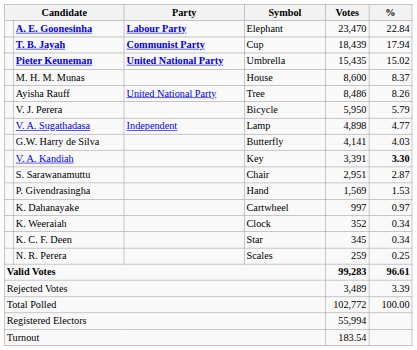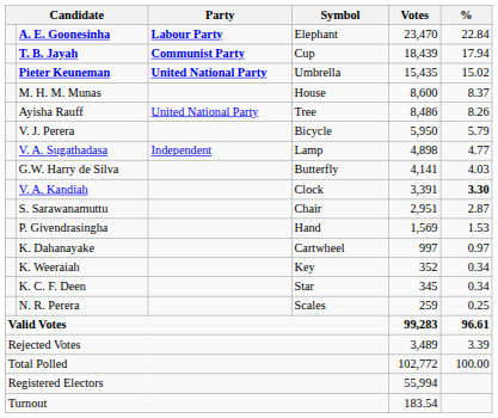 <table class="wikitable" border="1" style="text-align:right;">
 <tr>
 <th align=left colspan=2 width="180">Candidate</th>
 <th align=left width="180">Party</th>
 <th align=left width="120">Symbol</th>
 <th align=left width="60">Votes</th>
 <th align=left width="60">%</th>
 </tr>
 <tr>
 <td bgcolor=> </td>
 <td align=left><strong><a href='#'>A. E. Goonesinha</a></strong></td>
 <td align=left><strong><a href='#'>Labour Party</a></strong></td>
 <td align=left>Elephant</td>
 <td align=right>23,470</td>
 <td align=right>22.84</td>
 </tr>
 <tr>
 <td bgcolor=> </td>
 <td align=left><strong><a href='#'>T. B. Jayah</a></strong></td>
 <td align=left><strong><a href='#'>Communist Party</a></strong></td>
 <td align=left>Cup</td>
 <td align=right>18,439</td>
 <td align=right>17.94</td>
 </tr>
 <tr>
 <td bgcolor=> </td>
 <td align=left><strong><a href='#'>Pieter Keuneman</a></strong></td>
 <td align=left><strong><a href='#'>United National Party</a></strong></td>
 <td align=left>Umbrella</td>
 <td align=right>15,435</td>
 <td align=right>15.02</td>
 </tr>
 <tr>
 <td></td>
 <td align=left>M. H. M. Munas</td>
 <td></td>
 <td align=left>House</td>
 <td align=right>8,600</td>
 <td align=right>8.37</td>
 </tr>
 <tr>
 <td bgcolor=> </td>
 <td align=left>Ayisha Rauff</td>
 <td align=left><a href='#'>United National Party</a></td>
 <td align=left>Tree</td>
 <td align=right>8,486</td>
 <td align=right>8.26</td>
 </tr>
 <tr>
 <td></td>
 <td align=left>V. J. Perera</td>
 <td></td>
 <td align=left>Bicycle</td>
 <td align=right>5,950</td>
 <td align=right>5.79</td>
 </tr>
 <tr>
 <td bgcolor=> </td>
 <td align=left><a href='#'>V. A. Sugathadasa</a></td>
 <td align=left><a href='#'>Independent</a></td>
 <td align=left>Lamp</td>
 <td align=right>4,898</td>
 <td align=right>4.77</td>
 </tr>
 <tr>
 <td></td>
 <td align=left>G.W. Harry de Silva</td>
 <td></td>
 <td align=left>Butterfly</td>
 <td align=right>4,141</td>
 <td align=right>4.03</td>
 </tr>
 <tr>
 <td></td>
 <td align=left><a href='#'>V. A. Kandiah</a></td>
 <td></td>
-<td align=left>Key</td>
+<td align=left>Clock</td>
 <td align=right>3,391</td>
 <td align=right><strong>3.30</strong></td>
 </tr>
 <tr>
 <td></td>
 <td align=left>S. Sarawanamuttu</td>
 <td></td>
 <td align=left>Chair</td>
 <td align=right>2,951</td>
 <td align=right>2.87</td>
 </tr>
 <tr>
 <td></td>
 <td align=left>P. Givendrasingha</td>
 <td></td>
 <td align=left>Hand</td>
 <td align=right>1,569</td>
 <td align=right>1.53</td>
 </tr>
 <tr>
 <td></td>
 <td align=left>K. Dahanayake</td>
 <td></td>
 <td align=left>Cartwheel</td>
 <td align=right>997</td>
 <td align=right>0.97</td>
 </tr>
 <tr>
 <td></td>
 <td align=left>K. Weeraiah</td>
 <td></td>
-<td align=left>Clock</td>
+<td align=left>Key</td>
 <td align=right>352</td>
 <td align=right>0.34</td>
 </tr>
 <tr>
 <td></td>
 <td align=left>K. C. F. Deen</td>
 <td></td>
 <td align=left>Star</td>
 <td align=right>345</td>
 <td>0.34</td>
 </tr>
 <tr>
 <td></td>
 <td align=left>N. R. Perera</td>
 <td></td>
 <td align=left>Scales</td>
 <td align=right>259</td>
 <td align=right>0.25</td>
 </tr>
 <tr>
 <td align=left colspan=4><strong>Valid Votes</strong></td>
 <td align=right><strong>99,283</strong></td>
 <td align=right><strong>96.61</strong></td>
 </tr>
 <tr>
 <td align=left colspan=4>Rejected Votes</td>
 <td align=right>3,489</td>
 <td align=right>3.39</td>
 </tr>
 <tr>
 <td align=left colspan=4>Total Polled</td>
 <td align=right>102,772</td>
 <td align=right>100.00</td>
 </tr>
 <tr>
 <td align=left colspan=4>Registered Electors</td>
 <td align=right>55,994</td>
 <td></td>
 </tr>
 <tr>
 <td align=left colspan=4>Turnout</td>
 <td align=right>183.54</td>
 </tr>
 </table>
